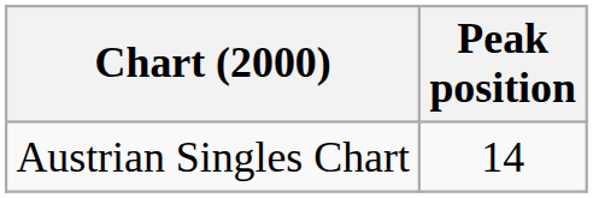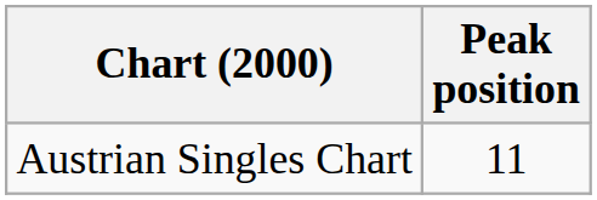 <table class="wikitable sortable">
 <tr>
 <th>Chart (2000)</th>
 <th>Peak<br>position</th>
 </tr>
 <tr>
 <td>Austrian Singles Chart</td>
-<td style="text-align:center;">14</td>
+<td style="text-align:center;">11</td>
 </tr>
 </table>
